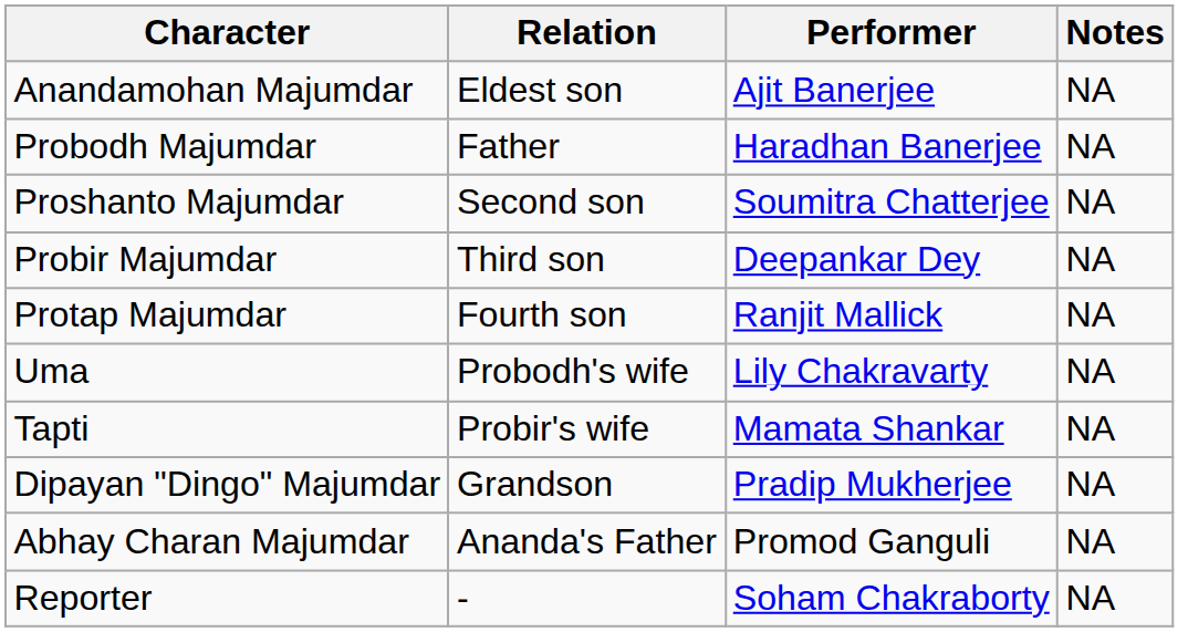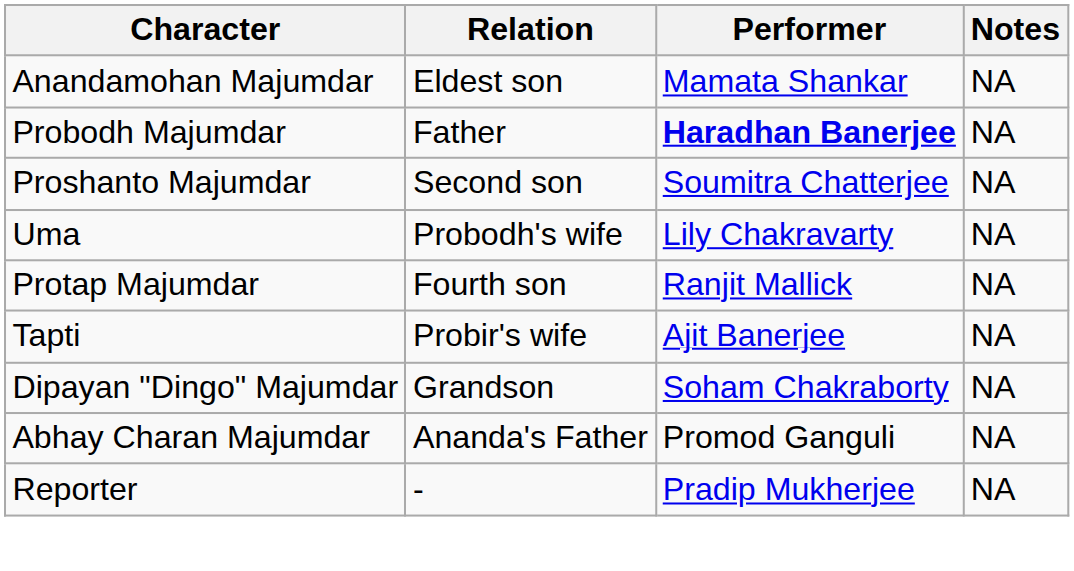 <table class="wikitable sortable">
 <tr>
 <th>Character</th>
 <th>Relation</th>
 <th>Performer</th>
 <th>Notes</th>
 </tr>
 <tr>
 <td>Anandamohan Majumdar</td>
 <td>Eldest son</td>
-<td><a href='#'>Ajit Banerjee</a></td>
+<td><a href='#'>Mamata Shankar</a></td>
 <td>NA</td>
 </tr>
 <tr>
 <td>Probodh Majumdar</td>
 <td>Father</td>
-<td><a href='#'>Haradhan Banerjee</a></td>
+<td><strong><a href='#'>Haradhan Banerjee</a></strong></td>
 <td>NA</td>
 </tr>
 <tr>
 <td>Proshanto Majumdar</td>
 <td>Second son</td>
 <td><a href='#'>Soumitra Chatterjee</a></td>
 <td>NA</td>
 </tr>
 <tr>
-<td>Probir Majumdar</td>
-<td>Third son</td>
-<td><a href='#'>Deepankar Dey</a></td>
+<td>Uma</td>
+<td>Probodh's wife</td>
+<td><a href='#'>Lily Chakravarty</a></td>
 <td>NA</td>
 </tr>
 <tr>
 <td>Protap Majumdar</td>
 <td>Fourth son</td>
 <td><a href='#'>Ranjit Mallick</a></td>
 <td>NA</td>
 </tr>
 <tr>
-<td>Uma</td>
-<td>Probodh's wife</td>
-<td><a href='#'>Lily Chakravarty</a></td>
-<td>NA</td>
-</tr>
-<tr>
 <td>Tapti</td>
 <td>Probir's wife</td>
-<td><a href='#'>Mamata Shankar</a></td>
+<td><a href='#'>Ajit Banerjee</a></td>
 <td>NA</td>
 </tr>
 <tr>
 <td>Dipayan "Dingo" Majumdar</td>
 <td>Grandson</td>
-<td><a href='#'>Pradip Mukherjee</a></td>
+<td><a href='#'>Soham Chakraborty</a></td>
 <td>NA</td>
 </tr>
 <tr>
 <td>Abhay Charan Majumdar</td>
 <td>Ananda's Father</td>
 <td>Promod Ganguli</td>
 <td>NA</td>
 </tr>
 <tr>
 <td>Reporter</td>
 <td>-</td>
-<td><a href='#'>Soham Chakraborty</a></td>
+<td><a href='#'>Pradip Mukherjee</a></td>
 <td>NA</td>
 </tr>
 </table>
